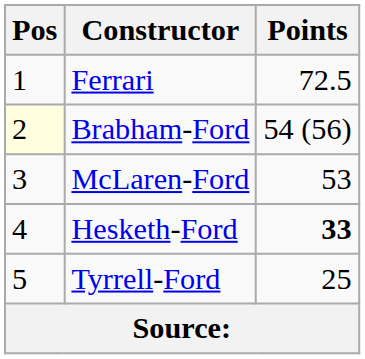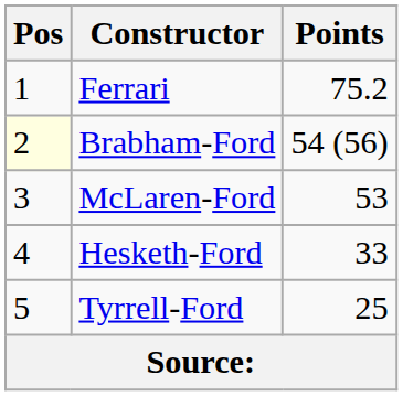 <table class="wikitable" style="font-size: 95%;">
 <tr>
 <th>Pos</th>
 <th>Constructor</th>
 <th>Points</th>
 </tr>
 <tr>
 <td>1</td>
 <td> <a href='#'>Ferrari</a></td>
-<td align="right">72.5</td>
+<td align="right">75.2</td>
 </tr>
 <tr>
 <td style="background: lightyellow;">2</td>
 <td> <a href='#'>Brabham</a>-<a href='#'>Ford</a></td>
 <td align="right">54 (56)</td>
 </tr>
 <tr>
 <td>3</td>
 <td> <a href='#'>McLaren</a>-<a href='#'>Ford</a></td>
 <td align="right">53</td>
 </tr>
 <tr>
 <td>4</td>
 <td> <a href='#'>Hesketh</a>-<a href='#'>Ford</a></td>
-<td align="right"><strong>33</strong></td>
+<td align="right">33</td>
 </tr>
 <tr>
 <td>5</td>
 <td> <a href='#'>Tyrrell</a>-<a href='#'>Ford</a></td>
 <td align="right">25</td>
 </tr>
 <tr>
 <th colspan=4>Source:</th>
 </tr>
 </table>
